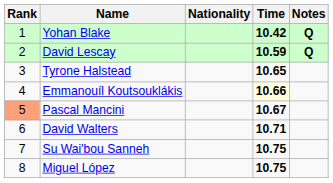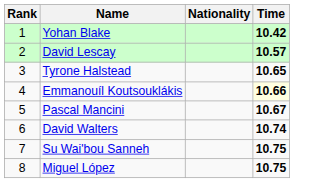 <table class="wikitable sortable" style="text-align:center">
 <tr>
 <th>Rank</th>
 <th>Name</th>
 <th>Nationality</th>
 <th>Time</th>
-<th>Notes</th>
 </tr>
 <tr bgcolor=ccffcc>
 <td>1</td>
 <td align=left><a href='#'>Yohan Blake</a></td>
 <td align=left></td>
 <td><strong>10.42</strong></td>
-<td><strong>Q</strong></td>
 </tr>
 <tr bgcolor=ccffcc>
 <td>2</td>
 <td align=left><a href='#'>David Lescay</a></td>
 <td align=left></td>
-<td><strong>10.59</strong></td>
-<td><strong>Q</strong></td>
+<td><strong>10.57</strong></td>
 </tr>
 <tr>
 <td>3</td>
 <td align=left><a href='#'>Tyrone Halstead</a></td>
 <td align=left></td>
 <td><strong>10.65</strong></td>
-<td></td>
 </tr>
 <tr>
 <td>4</td>
 <td align=left><a href='#'>Emmanouíl Koutsouklákis</a></td>
 <td align=left></td>
 <td style="background: lightyellow;"><strong>10.66</strong></td>
-<td></td>
 </tr>
 <tr>
-<td style="background: lightsalmon;">5</td>
+<td>5</td>
 <td align=left><a href='#'>Pascal Mancini</a></td>
 <td align=left></td>
 <td><strong>10.67</strong></td>
-<td></td>
 </tr>
 <tr>
 <td>6</td>
 <td align=left><a href='#'>David Walters</a></td>
 <td align=left></td>
-<td><strong>10.71</strong></td>
-<td></td>
+<td><strong>10.74</strong></td>
 </tr>
 <tr>
 <td>7</td>
 <td align=left><a href='#'>Su Wai'bou Sanneh</a></td>
 <td align=left></td>
 <td><strong>10.75</strong></td>
-<td></td>
 </tr>
 <tr>
 <td>8</td>
 <td align=left><a href='#'>Miguel López</a></td>
 <td align=left></td>
 <td><strong>10.75</strong></td>
-<td></td>
 </tr>
 </table>
